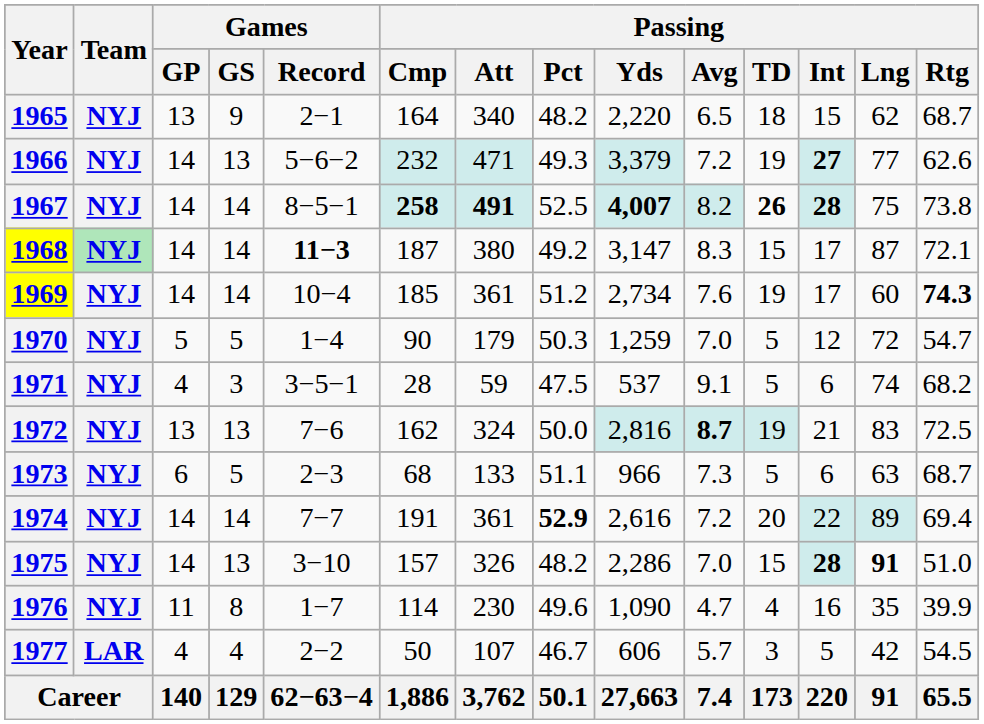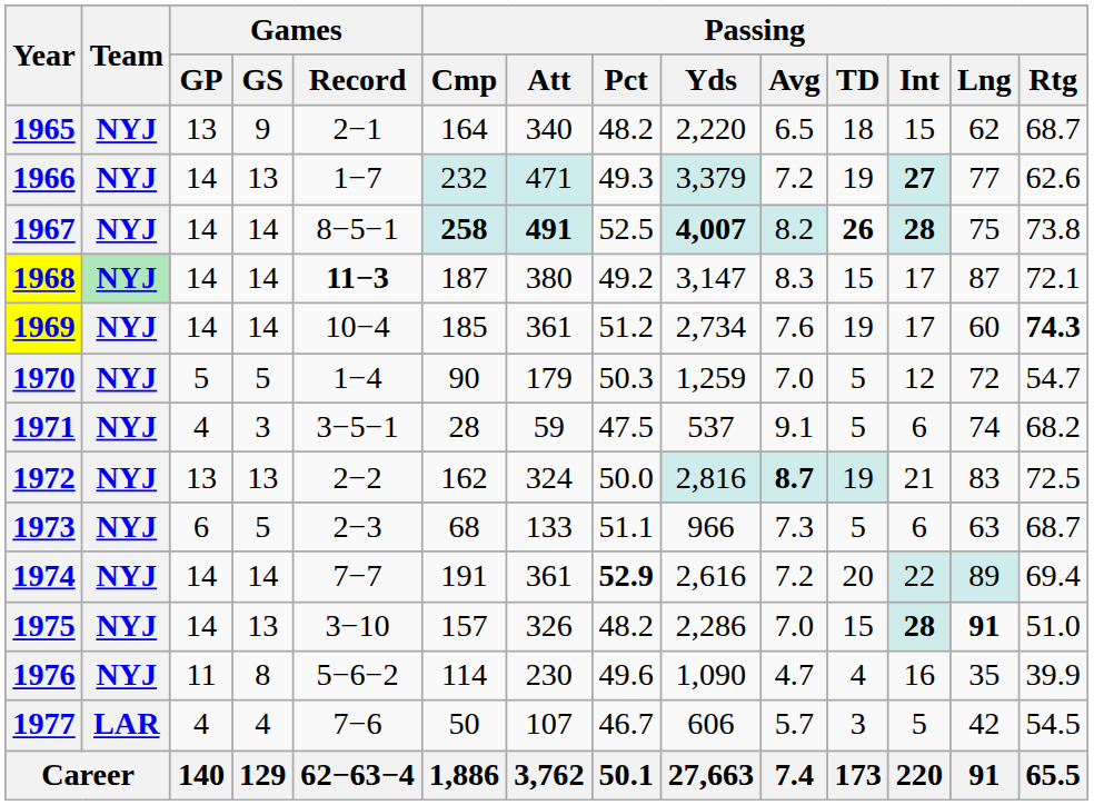 <table class="wikitable" style="text-align:center;">
 <tr>
 <th rowspan="2">Year</th>
 <th rowspan="2">Team</th>
 <th colspan="3">Games</th>
 <th colspan="9">Passing</th>
 </tr>
 <tr>
 <th>GP</th>
 <th>GS</th>
 <th>Record</th>
 <th>Cmp</th>
 <th>Att</th>
 <th>Pct</th>
 <th>Yds</th>
 <th>Avg</th>
 <th>TD</th>
 <th>Int</th>
 <th>Lng</th>
 <th>Rtg</th>
 </tr>
 <tr>
 <th><a href='#'>1965</a></th>
 <th><a href='#'>NYJ</a></th>
 <td>13</td>
 <td>9</td>
 <td>2−1</td>
 <td>164</td>
 <td>340</td>
 <td>48.2</td>
 <td>2,220</td>
 <td>6.5</td>
 <td>18</td>
 <td>15</td>
 <td>62</td>
 <td>68.7</td>
 </tr>
 <tr>
 <th><a href='#'>1966</a></th>
 <th><a href='#'>NYJ</a></th>
 <td>14</td>
 <td>13</td>
-<td>5−6−2</td>
+<td>1−7</td>
 <td style="background:#cfecec;">232</td>
 <td style="background:#cfecec;">471</td>
 <td>49.3</td>
 <td style="background:#cfecec;">3,379</td>
 <td>7.2</td>
 <td>19</td>
 <td style="background:#cfecec;"><strong>27</strong></td>
 <td>77</td>
 <td>62.6</td>
 </tr>
 <tr>
 <th><a href='#'>1967</a></th>
 <th><a href='#'>NYJ</a></th>
 <td>14</td>
 <td>14</td>
 <td>8−5−1</td>
 <td style="background:#cfecec;"><strong>258</strong></td>
 <td style="background:#cfecec;"><strong>491</strong></td>
 <td>52.5</td>
 <td style="background:#cfecec;"><strong>4,007</strong></td>
 <td style="background:#cfecec;">8.2</td>
 <td><strong>26</strong></td>
 <td style="background:#cfecec;"><strong>28</strong></td>
 <td>75</td>
 <td>73.8</td>
 </tr>
 <tr>
 <th style="background:#ffff00;"><a href='#'>1968</a></th>
 <th style="background:#afe6ba;"><a href='#'>NYJ</a></th>
 <td>14</td>
 <td>14</td>
 <td><strong>11−3</strong></td>
 <td>187</td>
 <td>380</td>
 <td>49.2</td>
 <td>3,147</td>
 <td>8.3</td>
 <td>15</td>
 <td>17</td>
 <td>87</td>
 <td>72.1</td>
 </tr>
 <tr>
 <th style="background:#ffff00;"><a href='#'>1969</a></th>
 <th><a href='#'>NYJ</a></th>
 <td>14</td>
 <td>14</td>
 <td>10−4</td>
 <td>185</td>
 <td>361</td>
 <td>51.2</td>
 <td>2,734</td>
 <td>7.6</td>
 <td>19</td>
 <td>17</td>
 <td>60</td>
 <td><strong>74.3</strong></td>
 </tr>
 <tr>
 <th><a href='#'>1970</a></th>
 <th><a href='#'>NYJ</a></th>
 <td>5</td>
 <td>5</td>
 <td>1−4</td>
 <td>90</td>
 <td>179</td>
 <td>50.3</td>
 <td>1,259</td>
 <td>7.0</td>
 <td>5</td>
 <td>12</td>
 <td>72</td>
 <td>54.7</td>
 </tr>
 <tr>
 <th><a href='#'>1971</a></th>
 <th><a href='#'>NYJ</a></th>
 <td>4</td>
 <td>3</td>
 <td>3−5−1</td>
 <td>28</td>
 <td>59</td>
 <td>47.5</td>
 <td>537</td>
 <td>9.1</td>
 <td>5</td>
 <td>6</td>
 <td>74</td>
 <td>68.2</td>
 </tr>
 <tr>
 <th><a href='#'>1972</a></th>
 <th><a href='#'>NYJ</a></th>
 <td>13</td>
 <td>13</td>
-<td>7−6</td>
+<td>2−2</td>
 <td>162</td>
 <td>324</td>
 <td>50.0</td>
 <td style="background:#cfecec;">2,816</td>
 <td style="background:#cfecec;"><strong>8.7</strong></td>
 <td style="background:#cfecec;">19</td>
 <td>21</td>
 <td>83</td>
 <td>72.5</td>
 </tr>
 <tr>
 <th><a href='#'>1973</a></th>
 <th><a href='#'>NYJ</a></th>
 <td>6</td>
 <td>5</td>
 <td>2−3</td>
 <td>68</td>
 <td>133</td>
 <td>51.1</td>
 <td>966</td>
 <td>7.3</td>
 <td>5</td>
 <td>6</td>
 <td>63</td>
 <td>68.7</td>
 </tr>
 <tr>
 <th><a href='#'>1974</a></th>
 <th><a href='#'>NYJ</a></th>
 <td>14</td>
 <td>14</td>
 <td>7−7</td>
 <td>191</td>
 <td>361</td>
 <td><strong>52.9</strong></td>
 <td>2,616</td>
 <td>7.2</td>
 <td>20</td>
 <td style="background:#cfecec;">22</td>
 <td style="background:#cfecec;">89</td>
 <td>69.4</td>
 </tr>
 <tr>
 <th><a href='#'>1975</a></th>
 <th><a href='#'>NYJ</a></th>
 <td>14</td>
 <td>13</td>
 <td>3−10</td>
 <td>157</td>
 <td>326</td>
 <td>48.2</td>
 <td>2,286</td>
 <td>7.0</td>
 <td>15</td>
 <td style="background:#cfecec;"><strong>28</strong></td>
 <td><strong>91</strong></td>
 <td>51.0</td>
 </tr>
 <tr>
 <th><a href='#'>1976</a></th>
 <th><a href='#'>NYJ</a></th>
 <td>11</td>
 <td>8</td>
-<td>1−7</td>
+<td>5−6−2</td>
 <td>114</td>
 <td>230</td>
 <td>49.6</td>
 <td>1,090</td>
 <td>4.7</td>
 <td>4</td>
 <td>16</td>
 <td>35</td>
 <td>39.9</td>
 </tr>
 <tr>
 <th><a href='#'>1977</a></th>
 <th><a href='#'>LAR</a></th>
 <td>4</td>
 <td>4</td>
-<td>2−2</td>
+<td>7−6</td>
 <td>50</td>
 <td>107</td>
 <td>46.7</td>
 <td>606</td>
 <td>5.7</td>
 <td>3</td>
 <td>5</td>
 <td>42</td>
 <td>54.5</td>
 </tr>
 <tr>
 <th colspan="2">Career</th>
 <th>140</th>
 <th>129</th>
 <th>62−63−4</th>
 <th>1,886</th>
 <th>3,762</th>
 <th>50.1</th>
 <th>27,663</th>
 <th>7.4</th>
 <th>173</th>
 <th>220</th>
 <th>91</th>
 <th>65.5</th>
 </tr>
 </table>
